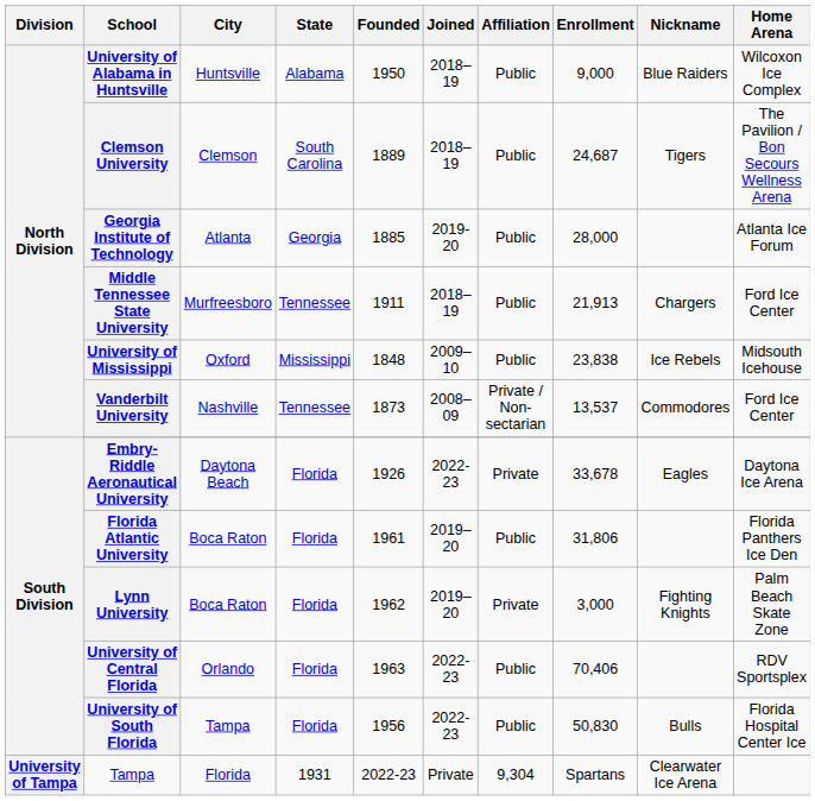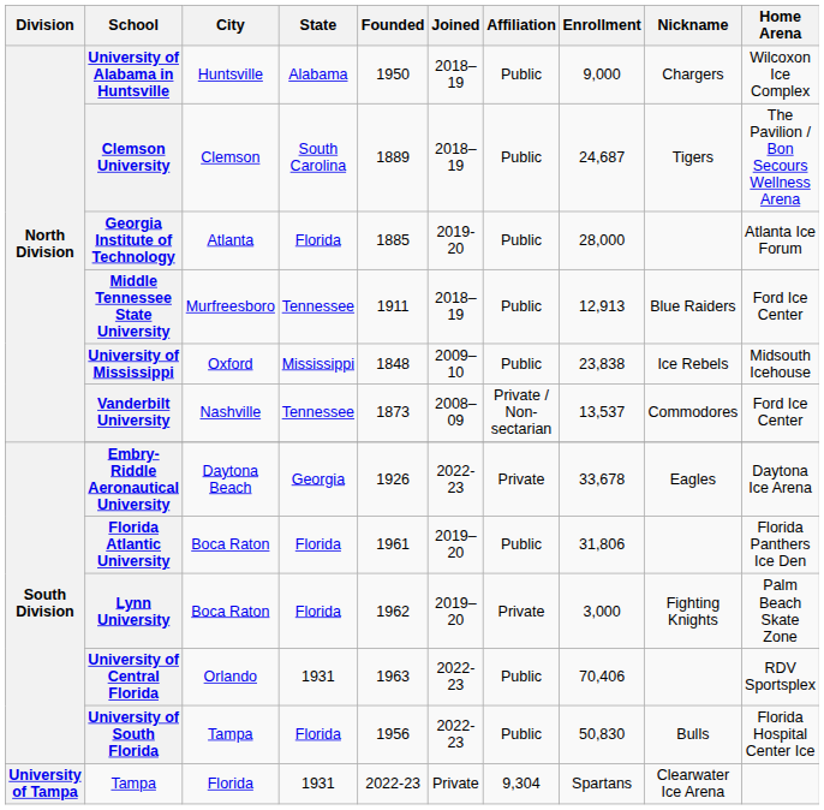 <table class="sortable wikitable" style="text-align:center;">
 <tr>
 <th>Division</th>
 <th>School</th>
 <th>City</th>
 <th>State</th>
 <th>Founded</th>
 <th>Joined</th>
 <th>Affiliation</th>
 <th>Enrollment</th>
 <th>Nickname</th>
 <th>Home Arena</th>
 </tr>
 <tr>
 <th rowspan="6">North Division</th>
 <th Alabama><a href='#'>University of Alabama in Huntsville</a></th>
 <td><a href='#'>Huntsville</a></td>
 <td><a href='#'>Alabama</a></td>
 <td>1950</td>
 <td>2018–19</td>
 <td>Public</td>
 <td>9,000</td>
-<td>Blue Raiders</td>
+<td>Chargers</td>
 <td>Wilcoxon Ice Complex</td>
 </tr>
 <tr>
 <th><a href='#'>Clemson University</a></th>
 <td><a href='#'>Clemson</a></td>
 <td><a href='#'>South Carolina</a></td>
 <td>1889</td>
 <td>2018–19</td>
 <td>Public</td>
 <td>24,687</td>
 <td>Tigers</td>
 <td>The Pavilion / <a href='#'>Bon Secours Wellness Arena</a></td>
 </tr>
 <tr>
 <th><a href='#'>Georgia Institute of Technology</a></th>
 <td><a href='#'>Atlanta</a></td>
-<td><a href='#'>Georgia</a></td>
+<td><a href='#'>Florida</a></td>
 <td>1885</td>
 <td>2019-20</td>
 <td>Public</td>
 <td>28,000</td>
 <td></td>
 <td>Atlanta Ice Forum</td>
 </tr>
 <tr>
 <th><a href='#'>Middle Tennessee State University</a></th>
 <td><a href='#'>Murfreesboro</a></td>
 <td><a href='#'>Tennessee</a></td>
 <td>1911</td>
 <td>2018–19</td>
 <td>Public</td>
-<td>21,913</td>
-<td>Chargers</td>
+<td>12,913</td>
+<td>Blue Raiders</td>
 <td>Ford Ice Center</td>
 </tr>
 <tr>
 <th><a href='#'>University of Mississippi</a></th>
 <td><a href='#'>Oxford</a></td>
 <td><a href='#'>Mississippi</a></td>
 <td>1848</td>
 <td>2009–10</td>
 <td>Public</td>
 <td>23,838</td>
 <td>Ice Rebels</td>
 <td>Midsouth Icehouse</td>
 </tr>
 <tr>
 <th><a href='#'>Vanderbilt University</a></th>
 <td><a href='#'>Nashville</a></td>
 <td><a href='#'>Tennessee</a></td>
 <td>1873</td>
 <td>2008–09</td>
 <td>Private / Non-sectarian</td>
 <td>13,537</td>
 <td>Commodores</td>
 <td>Ford Ice Center</td>
 </tr>
 <tr>
 <th rowspan="6">South Division</th>
 </tr>
 <tr>
 <th><a href='#'>Embry-Riddle Aeronautical University</a></th>
 <td><a href='#'>Daytona Beach</a></td>
-<td><a href='#'>Florida</a></td>
+<td><a href='#'>Georgia</a></td>
 <td>1926</td>
 <td>2022-23</td>
 <td>Private</td>
 <td>33,678</td>
 <td>Eagles</td>
 <td>Daytona Ice Arena</td>
 </tr>
 <tr>
 <th><a href='#'>Florida Atlantic University</a></th>
 <td><a href='#'>Boca Raton</a></td>
 <td><a href='#'>Florida</a></td>
 <td>1961</td>
 <td>2019–20</td>
 <td>Public</td>
 <td>31,806</td>
 <td></td>
 <td>Florida Panthers Ice Den</td>
 </tr>
 <tr>
 <th><a href='#'>Lynn University</a></th>
 <td><a href='#'>Boca Raton</a></td>
 <td><a href='#'>Florida</a></td>
 <td>1962</td>
 <td>2019–20</td>
 <td>Private</td>
 <td>3,000</td>
 <td>Fighting Knights</td>
 <td>Palm Beach Skate Zone</td>
 </tr>
 <tr>
 <th><a href='#'>University of Central Florida</a></th>
 <td><a href='#'>Orlando</a></td>
-<td><a href='#'>Florida</a></td>
+<td>1931</td>
 <td>1963</td>
 <td>2022-23</td>
 <td>Public</td>
 <td>70,406</td>
 <td></td>
 <td>RDV Sportsplex</td>
 </tr>
 <tr>
 <th><a href='#'>University of South Florida</a></th>
 <td><a href='#'>Tampa</a></td>
 <td><a href='#'>Florida</a></td>
 <td>1956</td>
 <td>2022-23</td>
 <td>Public</td>
 <td>50,830</td>
 <td>Bulls</td>
 <td>Florida Hospital Center Ice</td>
 </tr>
 <tr>
 <th><a href='#'>University of Tampa</a></th>
 <td><a href='#'>Tampa</a></td>
 <td><a href='#'>Florida</a></td>
 <td>1931</td>
 <td>2022-23</td>
 <td>Private</td>
 <td>9,304</td>
 <td>Spartans</td>
 <td>Clearwater Ice Arena</td>
 </tr>
 </table>
